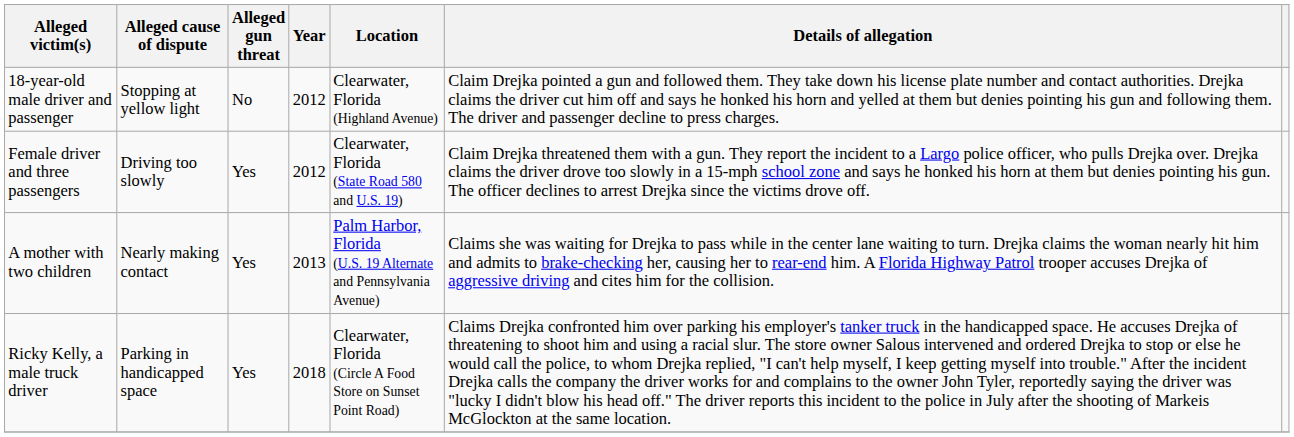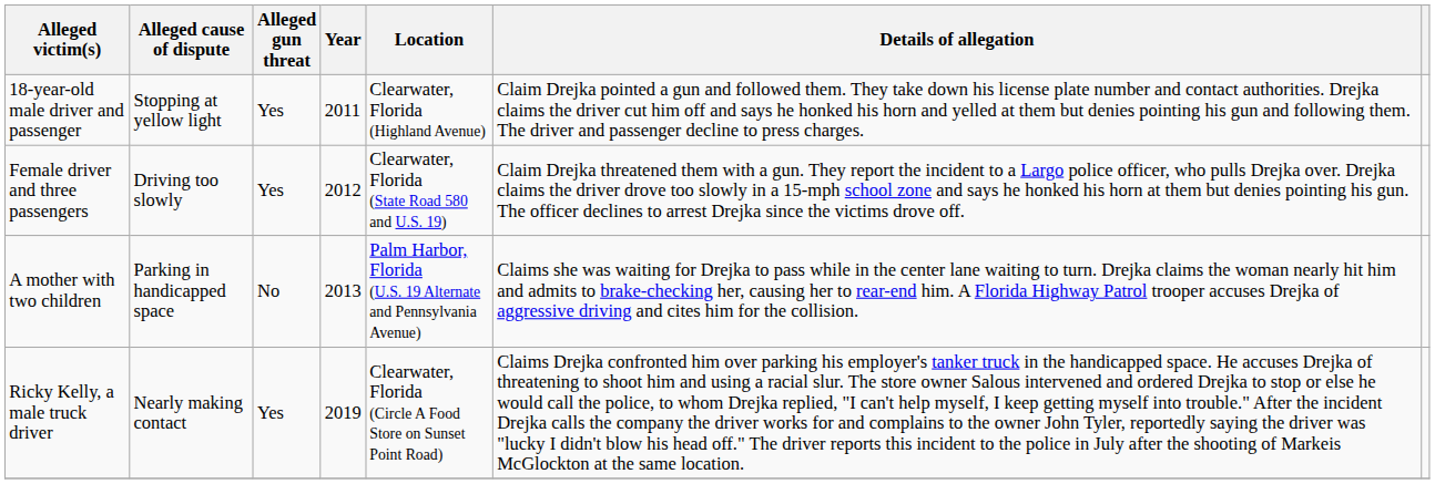 <table class="wikitable sortable">
 <tr>
 <th>Alleged<br>victim(s)</th>
 <th>Alleged cause of dispute</th>
 <th>Alleged <br>gun<br>threat</th>
 <th data-sort-type="number">Year</th>
 <th>Location</th>
 <th class="unsortable">Details of allegation</th>
 <th class="unsortable"></th>
 </tr>
 <tr>
 <td data-sort-value="Bowman">18-year-old male driver and passenger</td>
 <td>Stopping at yellow light</td>
-<td>No</td>
-<td>2012</td>
+<td>Yes</td>
+<td>2011</td>
 <td>Clearwater, Florida<br><small>(Highland Avenue)</small></td>
 <td>Claim Drejka pointed a gun and followed them. They take down his license plate number and contact authorities. Drejka claims the driver cut him off and says he honked his horn and yelled at them but denies pointing his gun and following them. The driver and passenger decline to press charges.</td>
 <td></td>
 </tr>
 <tr>
 <td data-sort-value="Johnson">Female driver and three passengers</td>
 <td>Driving too slowly</td>
 <td>Yes</td>
 <td data-sort-value=1984.1>2012</td>
 <td>Clearwater, Florida<br><small>(<a href='#'>State Road 580</a> and <a href='#'>U.S. 19</a>)</small></td>
 <td>Claim Drejka threatened them with a gun. They report the incident to a <a href='#'>Largo</a> police officer, who pulls Drejka over. Drejka claims the driver drove too slowly in a 15-mph <a href='#'>school zone</a> and says he honked his horn at them but denies pointing his gun. The officer declines to arrest Drejka since the victims drove off.</td>
 <td></td>
 </tr>
 <tr>
 <td data-sort-value="Moritz">A mother with two children</td>
-<td>Nearly making contact</td>
-<td>Yes</td>
+<td>Parking in handicapped space</td>
+<td>No</td>
 <td>2013</td>
 <td><a href='#'>Palm Harbor, Florida</a><br><small>(<a href='#'>U.S. 19 Alternate</a> and Pennsylvania Avenue)</small></td>
 <td>Claims she was waiting for Drejka to pass while in the center lane waiting to turn. Drejka claims the woman nearly hit him and admits to <a href='#'>brake-checking</a> her, causing her to <a href='#'>rear-end</a> him. A <a href='#'>Florida Highway Patrol</a> trooper accuses Drejka of <a href='#'>aggressive driving</a> and cites him for the collision.</td>
 <td></td>
 </tr>
 <tr>
 <td data-sort-value="Ruehli">Ricky Kelly, a male truck driver</td>
-<td>Parking in handicapped space</td>
+<td>Nearly making contact</td>
 <td>Yes</td>
-<td>2018</td>
+<td>2019</td>
 <td>Clearwater, Florida<br><small>(Circle A Food Store on Sunset Point Road)</small></td>
 <td>Claims Drejka confronted him over parking his employer's <a href='#'>tanker truck</a> in the handicapped space. He accuses Drejka of threatening to shoot him and using a racial slur. The store owner Salous intervened and ordered Drejka to stop or else he would call the police, to whom Drejka replied, "I can't help myself, I keep getting myself into trouble." After the incident Drejka calls the company the driver works for and complains to the owner John Tyler, reportedly saying the driver was "lucky I didn't blow his head off." The driver reports this incident to the police in July after the shooting of Markeis McGlockton at the same location.</td>
 <td></td>
 </tr>
 <tr>
 </tr>
 </table>
